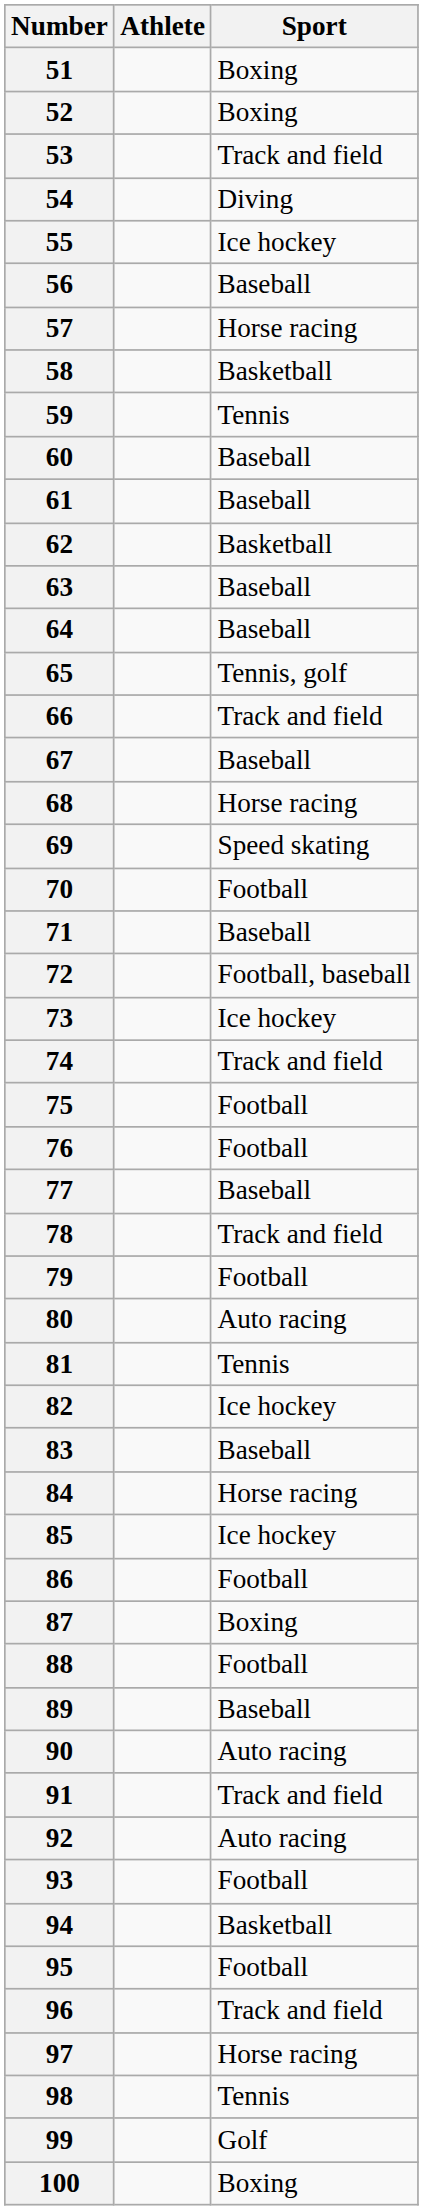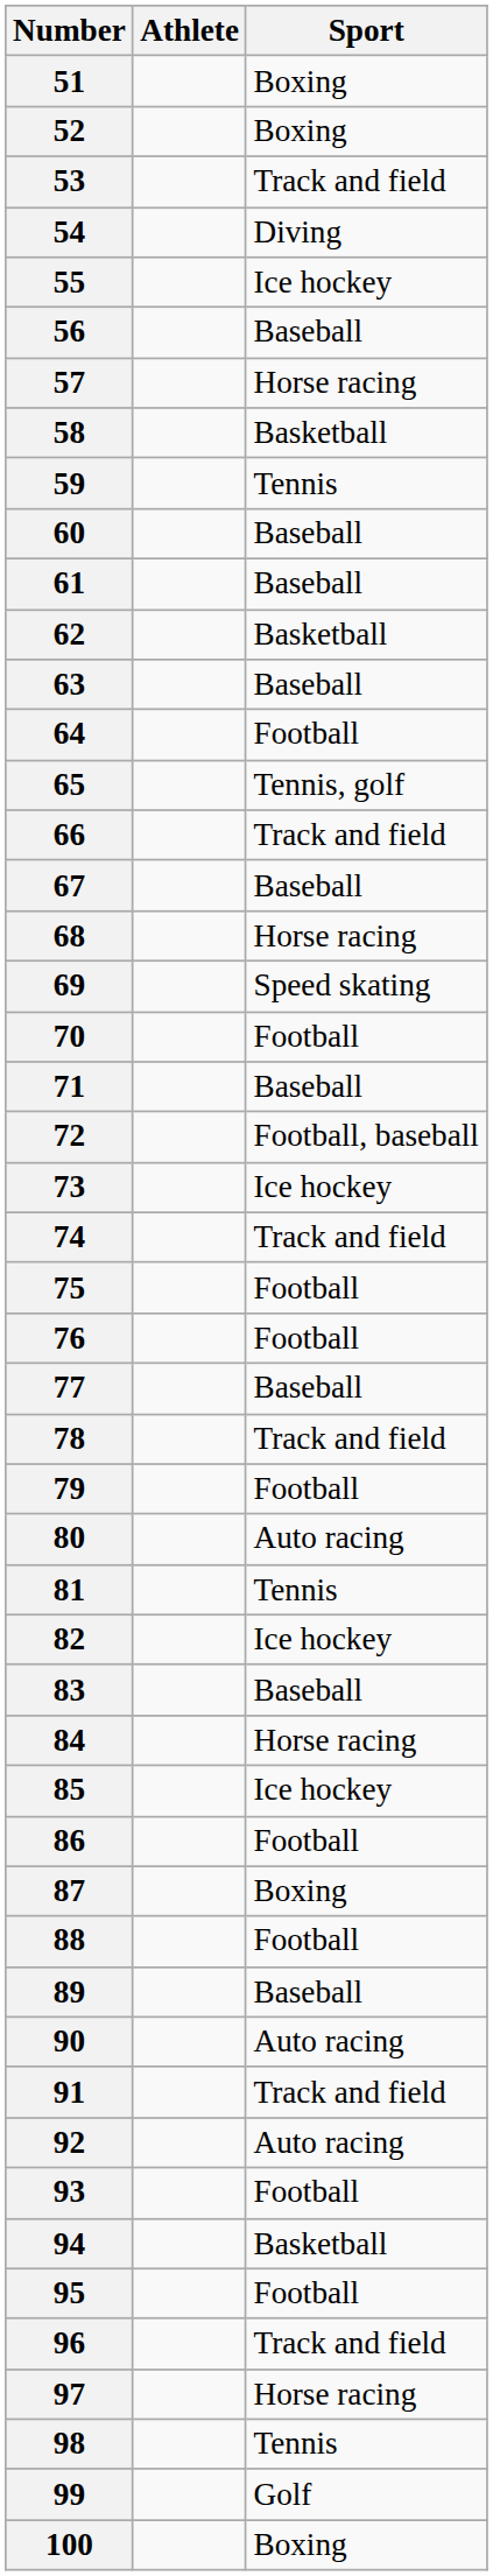 <table class="wikitable sortable">
 <tr>
 <th>Number</th>
 <th>Athlete</th>
 <th>Sport</th>
 </tr>
 <tr>
 <th>51</th>
 <td></td>
 <td>Boxing</td>
 </tr>
 <tr>
 <th>52</th>
 <td></td>
 <td>Boxing</td>
 </tr>
 <tr>
 <th>53</th>
 <td></td>
 <td>Track and field</td>
 </tr>
 <tr>
 <th>54</th>
 <td></td>
 <td>Diving</td>
 </tr>
 <tr>
 <th>55</th>
 <td></td>
 <td>Ice hockey</td>
 </tr>
 <tr>
 <th>56</th>
 <td></td>
 <td>Baseball</td>
 </tr>
 <tr>
 <th>57</th>
 <td></td>
 <td>Horse racing</td>
 </tr>
 <tr>
 <th>58</th>
 <td></td>
 <td>Basketball</td>
 </tr>
 <tr>
 <th>59</th>
 <td></td>
 <td>Tennis</td>
 </tr>
 <tr>
 <th>60</th>
 <td></td>
 <td>Baseball</td>
 </tr>
 <tr>
 <th>61</th>
 <td></td>
 <td>Baseball</td>
 </tr>
 <tr>
 <th>62</th>
 <td></td>
 <td>Basketball</td>
 </tr>
 <tr>
 <th>63</th>
 <td></td>
 <td>Baseball</td>
 </tr>
 <tr>
 <th>64</th>
 <td></td>
-<td>Baseball</td>
+<td>Football</td>
 </tr>
 <tr>
 <th>65</th>
 <td></td>
 <td>Tennis, golf</td>
 </tr>
 <tr>
 <th>66</th>
 <td></td>
 <td>Track and field</td>
 </tr>
 <tr>
 <th>67</th>
 <td></td>
 <td>Baseball</td>
 </tr>
 <tr>
 <th>68</th>
 <td></td>
 <td>Horse racing</td>
 </tr>
 <tr>
 <th>69</th>
 <td></td>
 <td>Speed skating</td>
 </tr>
 <tr>
 <th>70</th>
 <td></td>
 <td>Football</td>
 </tr>
 <tr>
 <th>71</th>
 <td></td>
 <td>Baseball</td>
 </tr>
 <tr>
 <th>72</th>
 <td></td>
 <td>Football, baseball</td>
 </tr>
 <tr>
 <th>73</th>
 <td></td>
 <td>Ice hockey</td>
 </tr>
 <tr>
 <th>74</th>
 <td></td>
 <td>Track and field</td>
 </tr>
 <tr>
 <th>75</th>
 <td></td>
 <td>Football</td>
 </tr>
 <tr>
 <th>76</th>
 <td></td>
 <td>Football</td>
 </tr>
 <tr>
 <th>77</th>
 <td></td>
 <td>Baseball</td>
 </tr>
 <tr>
 <th>78</th>
 <td></td>
 <td>Track and field</td>
 </tr>
 <tr>
 <th>79</th>
 <td></td>
 <td>Football</td>
 </tr>
 <tr>
 <th>80</th>
 <td></td>
 <td>Auto racing</td>
 </tr>
 <tr>
 <th>81</th>
 <td></td>
 <td>Tennis</td>
 </tr>
 <tr>
 <th>82</th>
 <td></td>
 <td>Ice hockey</td>
 </tr>
 <tr>
 <th>83</th>
 <td></td>
 <td>Baseball</td>
 </tr>
 <tr>
 <th>84</th>
 <td></td>
 <td>Horse racing</td>
 </tr>
 <tr>
 <th>85</th>
 <td></td>
 <td>Ice hockey</td>
 </tr>
 <tr>
 <th>86</th>
 <td></td>
 <td>Football</td>
 </tr>
 <tr>
 <th>87</th>
 <td></td>
 <td>Boxing</td>
 </tr>
 <tr>
 <th>88</th>
 <td></td>
 <td>Football</td>
 </tr>
 <tr>
 <th>89</th>
 <td></td>
 <td>Baseball</td>
 </tr>
 <tr>
 <th>90</th>
 <td></td>
 <td>Auto racing</td>
 </tr>
 <tr>
 <th>91</th>
 <td></td>
 <td>Track and field</td>
 </tr>
 <tr>
 <th>92</th>
 <td></td>
 <td>Auto racing</td>
 </tr>
 <tr>
 <th>93</th>
 <td></td>
 <td>Football</td>
 </tr>
 <tr>
 <th>94</th>
 <td></td>
 <td>Basketball</td>
 </tr>
 <tr>
 <th>95</th>
 <td></td>
 <td>Football</td>
 </tr>
 <tr>
 <th>96</th>
 <td></td>
 <td>Track and field</td>
 </tr>
 <tr>
 <th>97</th>
 <td></td>
 <td>Horse racing</td>
 </tr>
 <tr>
 <th>98</th>
 <td></td>
 <td>Tennis</td>
 </tr>
 <tr>
 <th>99</th>
 <td></td>
 <td>Golf</td>
 </tr>
 <tr>
 <th>100</th>
 <td></td>
 <td>Boxing</td>
 </tr>
 </table>
